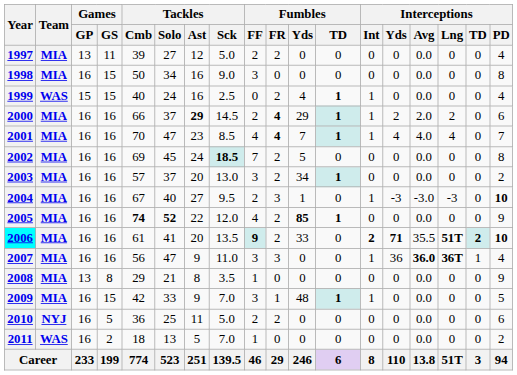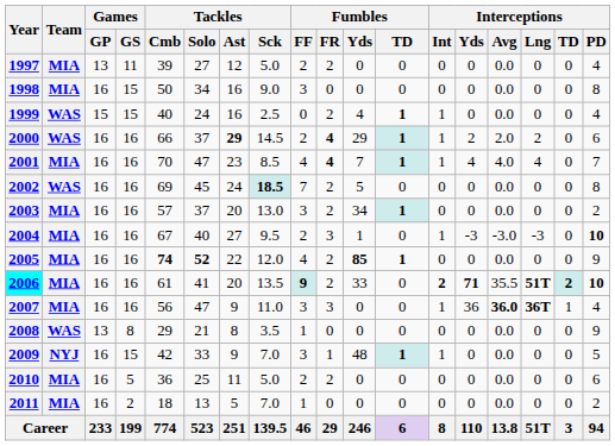 <table class="wikitable" style="text-align:center;">
 <tr>
 <th rowspan="2">Year</th>
 <th rowspan="2">Team</th>
 <th colspan="2">Games</th>
 <th colspan="4">Tackles</th>
 <th colspan="4">Fumbles</th>
 <th colspan="6">Interceptions</th>
 </tr>
 <tr>
 <th>GP</th>
 <th>GS</th>
 <th>Cmb</th>
 <th>Solo</th>
 <th>Ast</th>
 <th>Sck</th>
 <th>FF</th>
 <th>FR</th>
 <th>Yds</th>
 <th>TD</th>
 <th>Int</th>
 <th>Yds</th>
 <th>Avg</th>
 <th>Lng</th>
 <th>TD</th>
 <th>PD</th>
 </tr>
 <tr>
 <th><a href='#'>1997</a></th>
 <th><a href='#'>MIA</a></th>
 <td>13</td>
 <td>11</td>
 <td>39</td>
 <td>27</td>
 <td>12</td>
 <td>5.0</td>
 <td>2</td>
 <td>2</td>
 <td>0</td>
 <td>0</td>
 <td>0</td>
 <td>0</td>
 <td>0.0</td>
 <td>0</td>
 <td>0</td>
 <td>4</td>
 </tr>
 <tr>
 <th><a href='#'>1998</a></th>
 <th><a href='#'>MIA</a></th>
 <td>16</td>
 <td>15</td>
 <td>50</td>
 <td>34</td>
 <td>16</td>
 <td>9.0</td>
 <td>3</td>
 <td>0</td>
 <td>0</td>
 <td>0</td>
 <td>0</td>
 <td>0</td>
 <td>0.0</td>
 <td>0</td>
 <td>0</td>
 <td>8</td>
 </tr>
 <tr>
 <th><a href='#'>1999</a></th>
 <th><a href='#'>WAS</a></th>
 <td>15</td>
 <td>15</td>
 <td>40</td>
 <td>24</td>
 <td>16</td>
 <td>2.5</td>
 <td>0</td>
 <td>2</td>
 <td>4</td>
 <td><strong>1</strong></td>
 <td>1</td>
 <td>0</td>
 <td>0.0</td>
 <td>0</td>
 <td>0</td>
 <td>4</td>
 </tr>
 <tr>
 <th><a href='#'>2000</a></th>
-<th><a href='#'>MIA</a></th>
+<th><a href='#'>WAS</a></th>
 <td>16</td>
 <td>16</td>
 <td>66</td>
 <td>37</td>
 <td><strong>29</strong></td>
 <td>14.5</td>
 <td>2</td>
 <td><strong>4</strong></td>
 <td>29</td>
 <td style="background:#cfecec;"><strong>1</strong></td>
 <td>1</td>
 <td>2</td>
 <td>2.0</td>
 <td>2</td>
 <td>0</td>
 <td>6</td>
 </tr>
 <tr>
 <th><a href='#'>2001</a></th>
 <th><a href='#'>MIA</a></th>
 <td>16</td>
 <td>16</td>
 <td>70</td>
 <td>47</td>
 <td>23</td>
 <td>8.5</td>
 <td>4</td>
 <td><strong>4</strong></td>
 <td>7</td>
 <td style="background:#cfecec;"><strong>1</strong></td>
 <td>1</td>
 <td>4</td>
 <td>4.0</td>
 <td>4</td>
 <td>0</td>
 <td>7</td>
 </tr>
 <tr>
 <th><a href='#'>2002</a></th>
-<th><a href='#'>MIA</a></th>
+<th><a href='#'>WAS</a></th>
 <td>16</td>
 <td>16</td>
 <td>69</td>
 <td>45</td>
 <td>24</td>
 <td style="background:#cfecec;"><strong>18.5</strong></td>
 <td>7</td>
 <td>2</td>
 <td>5</td>
 <td>0</td>
 <td>0</td>
 <td>0</td>
 <td>0.0</td>
 <td>0</td>
 <td>0</td>
 <td>8</td>
 </tr>
 <tr>
 <th><a href='#'>2003</a></th>
 <th><a href='#'>MIA</a></th>
 <td>16</td>
 <td>16</td>
 <td>57</td>
 <td>37</td>
 <td>20</td>
 <td>13.0</td>
 <td>3</td>
 <td>2</td>
 <td>34</td>
 <td style="background:#cfecec;"><strong>1</strong></td>
 <td>0</td>
 <td>0</td>
 <td>0.0</td>
 <td>0</td>
 <td>0</td>
 <td>2</td>
 </tr>
 <tr>
 <th><a href='#'>2004</a></th>
 <th><a href='#'>MIA</a></th>
 <td>16</td>
 <td>16</td>
 <td>67</td>
 <td>40</td>
 <td>27</td>
 <td>9.5</td>
 <td>2</td>
 <td>3</td>
 <td>1</td>
 <td>0</td>
 <td>1</td>
 <td>-3</td>
 <td>-3.0</td>
 <td>-3</td>
 <td>0</td>
 <td><strong>10</strong></td>
 </tr>
 <tr>
 <th><a href='#'>2005</a></th>
 <th><a href='#'>MIA</a></th>
 <td>16</td>
 <td>16</td>
 <td><strong>74</strong></td>
 <td><strong>52</strong></td>
 <td>22</td>
 <td>12.0</td>
 <td>4</td>
 <td>2</td>
 <td><strong>85</strong></td>
 <td><strong>1</strong></td>
 <td>0</td>
 <td>0</td>
 <td>0.0</td>
 <td>0</td>
 <td>0</td>
 <td>9</td>
 </tr>
 <tr>
 <th style="background:#00ffff;"><a href='#'>2006</a></th>
 <th><a href='#'>MIA</a></th>
 <td>16</td>
 <td>16</td>
 <td>61</td>
 <td>41</td>
 <td>20</td>
 <td>13.5</td>
 <td style="background:#cfecec;"><strong>9</strong></td>
 <td>2</td>
 <td>33</td>
 <td>0</td>
 <td><strong>2</strong></td>
 <td><strong>71</strong></td>
 <td>35.5</td>
 <td><strong>51T</strong></td>
 <td style="background:#cfecec;"><strong>2</strong></td>
 <td><strong>10</strong></td>
 </tr>
 <tr>
 <th><a href='#'>2007</a></th>
 <th><a href='#'>MIA</a></th>
 <td>16</td>
 <td>16</td>
 <td>56</td>
 <td>47</td>
 <td>9</td>
 <td>11.0</td>
 <td>3</td>
 <td>3</td>
 <td>0</td>
 <td>0</td>
 <td>1</td>
 <td>36</td>
 <td><strong>36.0</strong></td>
 <td><strong>36T</strong></td>
 <td>1</td>
 <td>4</td>
 </tr>
 <tr>
 <th><a href='#'>2008</a></th>
-<th><a href='#'>MIA</a></th>
+<th><a href='#'>WAS</a></th>
 <td>13</td>
 <td>8</td>
 <td>29</td>
 <td>21</td>
 <td>8</td>
 <td>3.5</td>
 <td>1</td>
 <td>0</td>
 <td>0</td>
 <td>0</td>
 <td>0</td>
 <td>0</td>
 <td>0.0</td>
 <td>0</td>
 <td>0</td>
 <td>9</td>
 </tr>
 <tr>
 <th><a href='#'>2009</a></th>
-<th><a href='#'>MIA</a></th>
+<th><a href='#'>NYJ</a></th>
 <td>16</td>
 <td>15</td>
 <td>42</td>
 <td>33</td>
 <td>9</td>
 <td>7.0</td>
 <td>3</td>
 <td>1</td>
 <td>48</td>
 <td style="background:#cfecec;"><strong>1</strong></td>
 <td>1</td>
 <td>0</td>
 <td>0.0</td>
 <td>0</td>
 <td>0</td>
 <td>5</td>
 </tr>
 <tr>
 <th><a href='#'>2010</a></th>
-<th><a href='#'>NYJ</a></th>
+<th><a href='#'>MIA</a></th>
 <td>16</td>
 <td>5</td>
 <td>36</td>
 <td>25</td>
 <td>11</td>
 <td>5.0</td>
 <td>2</td>
 <td>2</td>
 <td>0</td>
 <td>0</td>
 <td>0</td>
 <td>0</td>
 <td>0.0</td>
 <td>0</td>
 <td>0</td>
 <td>6</td>
 </tr>
 <tr>
 <th><a href='#'>2011</a></th>
-<th><a href='#'>WAS</a></th>
+<th><a href='#'>MIA</a></th>
 <td>16</td>
 <td>2</td>
 <td>18</td>
 <td>13</td>
 <td>5</td>
 <td>7.0</td>
 <td>1</td>
 <td>0</td>
 <td>0</td>
 <td>0</td>
 <td>0</td>
 <td>0</td>
 <td>0.0</td>
 <td>0</td>
 <td>0</td>
 <td>2</td>
 </tr>
 <tr>
 <th colspan="2">Career</th>
 <th>233</th>
 <th>199</th>
 <th>774</th>
 <th>523</th>
 <th>251</th>
 <th>139.5</th>
 <th>46</th>
 <th>29</th>
 <th>246</th>
 <th style="background:#e0cef2; width:3em;">6</th>
 <th>8</th>
 <th>110</th>
 <th>13.8</th>
 <th>51T</th>
 <th>3</th>
 <th>94</th>
 </tr>
 </table>
